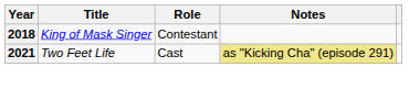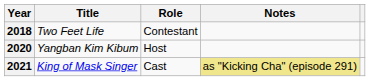 <table class="wikitable plainrowheaders sortable">
 <tr>
 <th scope="col">Year</th>
 <th scope="col">Title</th>
 <th scope="col">Role</th>
 <th scope="col">Notes</th>
 <th scope="col" class="unsortable"></th>
 </tr>
 <tr>
 <th scope="row">2018</th>
-<td><em><a href='#'>King of Mask Singer</a></em></td>
+<td><em>Two Feet Life</em></td>
 <td>Contestant</td>
 <td></td>
 <td style="text-align:center"></td>
 </tr>
 <tr>
+<th scope="row">2020</th>
+<td><em>Yangban Kim Kibum</em></td>
+<td>Host</td>
+<td></td>
+<td style="text-align:center"></td>
+</tr>
+<tr>
 <th scope="row">2021</th>
-<td><em>Two Feet Life</em></td>
+<td><em><a href='#'>King of Mask Singer</a></em></td>
 <td>Cast</td>
 <td style="background: khaki;">as "Kicking Cha" (episode 291)</td>
 <td style="text-align:center"></td>
 </tr>
 </table>
